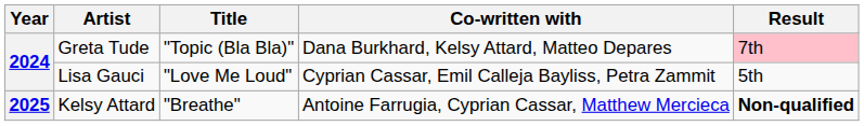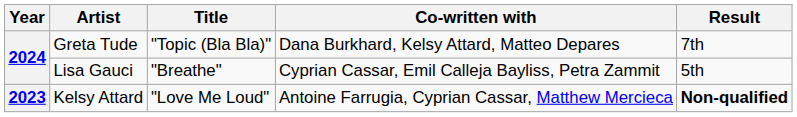 <table class="wikitable plainrowheaders">
 <tr>
 <th scope="col">Year</th>
 <th scope="col">Artist</th>
 <th scope="col">Title</th>
 <th scope="col">Co-written with</th>
 <th scope="col">Result</th>
 </tr>
 <tr>
 <th scope="row" rowspan="2"><a href='#'>2024</a></th>
 <td>Greta Tude</td>
 <td>"Topic (Bla Bla)"</td>
 <td>Dana Burkhard, Kelsy Attard, Matteo Depares</td>
-<td style="background: pink;">7th</td>
+<td>7th</td>
 </tr>
 <tr>
 <td>Lisa Gauci</td>
-<td>"Love Me Loud"</td>
+<td>"Breathe"</td>
 <td>Cyprian Cassar, Emil Calleja Bayliss, Petra Zammit</td>
 <td>5th</td>
 </tr>
 <tr>
-<th scope="row"><a href='#'>2025</a></th>
+<th scope="row"><a href='#'>2023</a></th>
 <td>Kelsy Attard</td>
-<td>"Breathe"</td>
+<td>"Love Me Loud"</td>
 <td>Antoine Farrugia, Cyprian Cassar, <a href='#'>Matthew Mercieca</a></td>
 <td><strong>Non-qualified</strong></td>
 </tr>
 </table>
